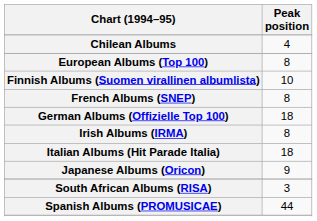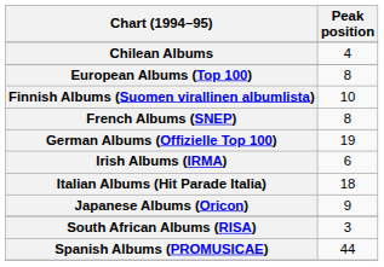 <table class="wikitable sortable plainrowheaders">
 <tr>
 <th scope="col">Chart (1994–95)</th>
 <th scope="col">Peak<br>position</th>
 </tr>
 <tr>
 </tr>
 <tr>
 </tr>
 <tr>
 <th scope="row">Chilean Albums</th>
 <td align="center">4</td>
 </tr>
 <tr>
 </tr>
 <tr>
 <th scope="row">European Albums (<a href='#'>Top 100</a>)</th>
 <td align="center">8</td>
 </tr>
 <tr>
 <th scope="row">Finnish Albums (<a href='#'>Suomen virallinen albumlista</a>)</th>
 <td align="center">10</td>
 </tr>
 <tr>
 <th scope="row">French Albums (<a href='#'>SNEP</a>)</th>
 <td align="center">8</td>
 </tr>
 <tr>
 <th scope="row">German Albums (<a href='#'>Offizielle Top 100</a>)</th>
-<td align="center">18</td>
+<td align="center">19</td>
 </tr>
 <tr>
 <th scope="row">Irish Albums (<a href='#'>IRMA</a>)</th>
-<td align="center">8</td>
+<td align="center">6</td>
 </tr>
 <tr>
 <th scope="row">Italian Albums (Hit Parade Italia)</th>
 <td align="center">18</td>
 </tr>
 <tr>
 <th scope="row">Japanese Albums (<a href='#'>Oricon</a>)</th>
 <td align="center">9</td>
 </tr>
 <tr>
 </tr>
 <tr>
 </tr>
 <tr>
 <th scope="row">South African Albums (<a href='#'>RISA</a>)</th>
 <td align="center">3</td>
 </tr>
 <tr>
 <th scope="row">Spanish Albums (<a href='#'>PROMUSICAE</a>)</th>
 <td align="center">44</td>
 </tr>
 <tr>
 </tr>
 <tr>
 </tr>
 <tr>
 </tr>
 </table>
